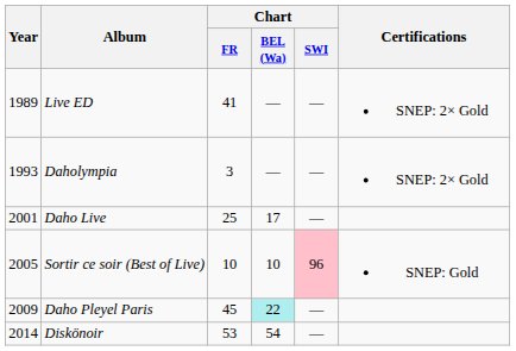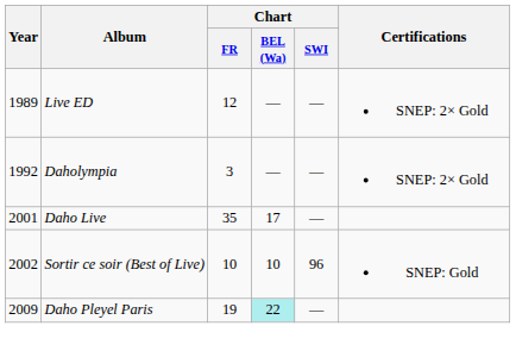 <table class="wikitable">
 <tr>
 <th align="center" rowspan="2">Year</th>
 <th align="center" rowspan="2">Album</th>
 <th align="center" colspan="3">Chart</th>
 <th align="center" rowspan="2" width="180">Certifications</th>
 </tr>
 <tr>
 <th width="40"><small><a href='#'>FR</a><br></small></th>
 <th width="40"><small><a href='#'>BEL<br>(Wa)</a><br></small></th>
 <th width="40"><small><a href='#'>SWI</a></small></th>
 </tr>
 <tr>
 <td align="center">1989</td>
 <td><em>Live ED</em></td>
-<td align="center">41</td>
+<td align="center">12</td>
 <td align="center">—</td>
 <td align="center">—</td>
 <td align="center"><br><ul><li>SNEP: 2× Gold</li></ul></td>
 </tr>
 <tr>
-<td align="center">1993</td>
+<td align="center">1992</td>
 <td><em>Daholympia</em></td>
 <td align="center">3</td>
 <td align="center">—</td>
 <td align="center">—</td>
 <td align="center"><br><ul><li>SNEP: 2× Gold</li></ul></td>
 </tr>
 <tr>
 <td align="center">2001</td>
 <td><em>Daho Live</em></td>
-<td align="center">25</td>
+<td align="center">35</td>
 <td align="center">17</td>
 <td align="center">—</td>
 <td align="center"></td>
 </tr>
 <tr>
-<td align="center">2005</td>
+<td align="center">2002</td>
 <td><em>Sortir ce soir (Best of Live)</em></td>
 <td align="center">10</td>
 <td align="center">10</td>
-<td align="center" style="background: pink;">96</td>
+<td align="center">96</td>
 <td align="center"><br><ul><li>SNEP: Gold</li></ul></td>
 </tr>
 <tr>
 <td align="center">2009</td>
 <td><em>Daho Pleyel Paris</em></td>
-<td align="center">45</td>
+<td align="center">19</td>
 <td align="center" style="background: paleturquoise;">22</td>
 <td align="center">—</td>
 <td align="center"></td>
 </tr>
-<tr>
-<td align="center">2014</td>
-<td><em>Diskönoir</em></td>
-<td align="center">53</td>
-<td align="center">54</td>
-<td align="center">—</td>
-<td align="center"></td>
-</tr>
 </table>
